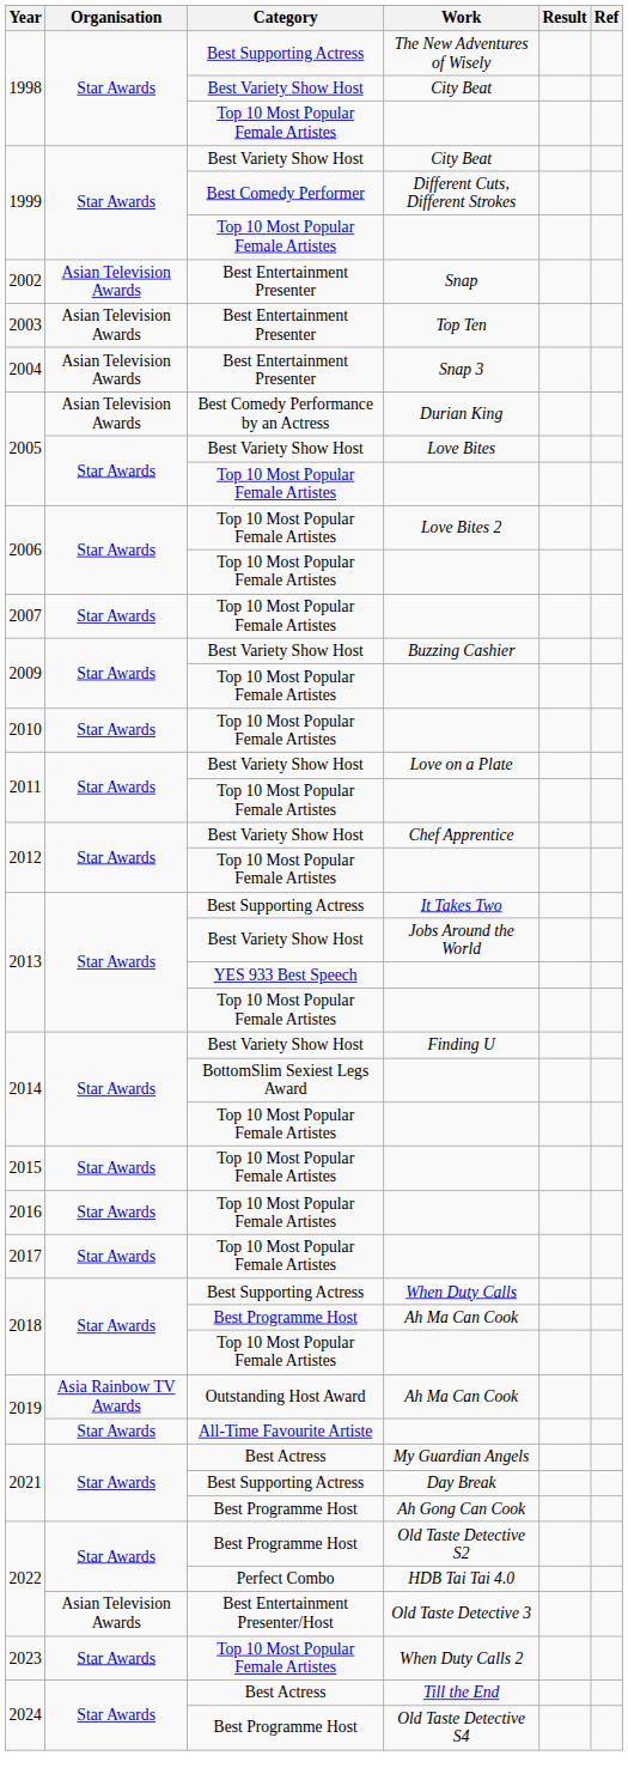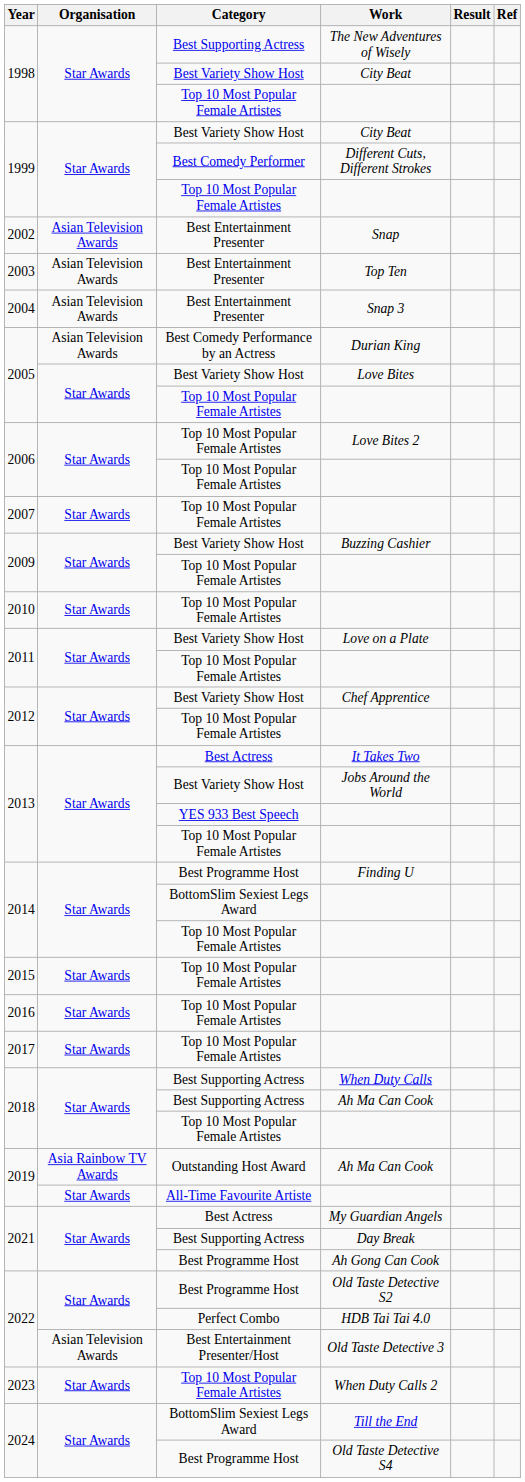 <table class="wikitable sortable" style="text-align: center;">
 <tr>
 <th>Year</th>
 <th>Organisation</th>
 <th>Category</th>
 <th>Work</th>
 <th>Result</th>
 <th class="unsortable">Ref</th>
 </tr>
 <tr>
 <td rowspan="3">1998</td>
 <td rowspan="3"><a href='#'>Star Awards</a></td>
 <td><a href='#'>Best Supporting Actress</a></td>
 <td><em>The New Adventures of Wisely</em> </td>
 <td></td>
 <td></td>
 </tr>
 <tr>
 <td><a href='#'>Best Variety Show Host</a></td>
 <td><em>City Beat</em></td>
 <td></td>
 <td></td>
 </tr>
 <tr>
 <td><a href='#'>Top 10 Most Popular Female Artistes</a></td>
 <td></td>
 <td></td>
 <td></td>
 </tr>
 <tr>
 <td rowspan="3">1999</td>
 <td rowspan="3"><a href='#'>Star Awards</a></td>
 <td>Best Variety Show Host</td>
 <td><em>City Beat</em></td>
 <td></td>
 <td></td>
 </tr>
 <tr>
 <td><a href='#'>Best Comedy Performer</a></td>
 <td><em>Different Cuts, Different Strokes</em></td>
 <td></td>
 <td></td>
 </tr>
 <tr>
 <td><a href='#'>Top 10 Most Popular Female Artistes</a></td>
 <td></td>
 <td></td>
 <td></td>
 </tr>
 <tr>
 <td>2002</td>
 <td><a href='#'>Asian Television Awards</a></td>
 <td>Best Entertainment Presenter</td>
 <td><em>Snap</em></td>
 <td></td>
 <td></td>
 </tr>
 <tr>
 <td>2003</td>
 <td>Asian Television Awards</td>
 <td>Best Entertainment Presenter</td>
 <td><em>Top Ten</em></td>
 <td></td>
 <td></td>
 </tr>
 <tr>
 <td>2004</td>
 <td>Asian Television Awards</td>
 <td>Best Entertainment Presenter</td>
 <td><em>Snap 3</em></td>
 <td></td>
 <td></td>
 </tr>
 <tr>
 <td rowspan="3">2005</td>
 <td>Asian Television Awards</td>
 <td>Best Comedy Performance by an Actress</td>
 <td><em>Durian King</em></td>
 <td></td>
 <td></td>
 </tr>
 <tr>
 <td rowspan="2"><a href='#'>Star Awards</a></td>
 <td>Best Variety Show Host</td>
 <td><em>Love Bites</em></td>
 <td></td>
 <td></td>
 </tr>
 <tr>
 <td><a href='#'>Top 10 Most Popular Female Artistes</a></td>
 <td></td>
 <td></td>
 <td></td>
 </tr>
 <tr>
 <td rowspan="2">2006</td>
 <td rowspan="2"><a href='#'>Star Awards</a></td>
 <td>Top 10 Most Popular Female Artistes</td>
 <td><em>Love Bites 2</em></td>
 <td></td>
 <td></td>
 </tr>
 <tr>
 <td>Top 10 Most Popular Female Artistes</td>
 <td></td>
 <td></td>
 <td></td>
 </tr>
 <tr>
 <td>2007</td>
 <td><a href='#'>Star Awards</a></td>
 <td>Top 10 Most Popular Female Artistes</td>
 <td></td>
 <td></td>
 <td></td>
 </tr>
 <tr>
 <td rowspan="2">2009</td>
 <td rowspan="2"><a href='#'>Star Awards</a></td>
 <td>Best Variety Show Host</td>
 <td><em>Buzzing Cashier</em></td>
 <td></td>
 <td></td>
 </tr>
 <tr>
 <td>Top 10 Most Popular Female Artistes</td>
 <td></td>
 <td></td>
 <td></td>
 </tr>
 <tr>
 <td>2010</td>
 <td><a href='#'>Star Awards</a></td>
 <td>Top 10 Most Popular Female Artistes</td>
 <td></td>
 <td></td>
 <td></td>
 </tr>
 <tr>
 <td rowspan="2">2011</td>
 <td rowspan="2"><a href='#'>Star Awards</a></td>
 <td>Best Variety Show Host</td>
 <td><em>Love on a Plate</em></td>
 <td></td>
 <td></td>
 </tr>
 <tr>
 <td>Top 10 Most Popular Female Artistes</td>
 <td></td>
 <td></td>
 <td></td>
 </tr>
 <tr>
 <td rowspan="2">2012</td>
 <td rowspan="2"><a href='#'>Star Awards</a></td>
 <td>Best Variety Show Host</td>
 <td><em>Chef Apprentice</em></td>
 <td></td>
 <td></td>
 </tr>
 <tr>
 <td>Top 10 Most Popular Female Artistes</td>
 <td></td>
 <td></td>
 <td></td>
 </tr>
 <tr>
 <td rowspan="4">2013</td>
 <td rowspan="4"><a href='#'>Star Awards</a></td>
-<td>Best Supporting Actress</td>
+<td><a href='#'>Best Actress</a></td>
 <td><em><a href='#'>It Takes Two</a></em> </td>
 <td></td>
 <td></td>
 </tr>
 <tr>
 <td>Best Variety Show Host</td>
 <td><em>Jobs Around the World</em></td>
 <td></td>
 <td></td>
 </tr>
 <tr>
 <td><a href='#'>YES 933 Best Speech</a></td>
 <td></td>
 <td></td>
 <td></td>
 </tr>
 <tr>
 <td>Top 10 Most Popular Female Artistes</td>
 <td></td>
 <td></td>
 <td></td>
 </tr>
 <tr>
 <td rowspan="3">2014</td>
 <td rowspan="3"><a href='#'>Star Awards</a></td>
-<td>Best Variety Show Host</td>
+<td>Best Programme Host</td>
 <td><em>Finding U</em></td>
 <td></td>
 <td></td>
 </tr>
 <tr>
 <td>BottomSlim Sexiest Legs Award</td>
 <td></td>
 <td></td>
 <td></td>
 </tr>
 <tr>
 <td>Top 10 Most Popular Female Artistes</td>
 <td></td>
 <td></td>
 <td></td>
 </tr>
 <tr>
 <td>2015</td>
 <td><a href='#'>Star Awards</a></td>
 <td>Top 10 Most Popular Female Artistes</td>
 <td></td>
 <td></td>
 <td></td>
 </tr>
 <tr>
 <td>2016</td>
 <td><a href='#'>Star Awards</a></td>
 <td>Top 10 Most Popular Female Artistes</td>
 <td></td>
 <td></td>
 <td></td>
 </tr>
 <tr>
 <td>2017</td>
 <td><a href='#'>Star Awards</a></td>
 <td>Top 10 Most Popular Female Artistes</td>
 <td></td>
 <td></td>
 <td></td>
 </tr>
 <tr>
 <td rowspan="3">2018</td>
 <td rowspan="3"><a href='#'>Star Awards</a></td>
 <td>Best Supporting Actress</td>
 <td><em><a href='#'>When Duty Calls</a></em> </td>
 <td></td>
 <td></td>
 </tr>
 <tr>
-<td><a href='#'>Best Programme Host</a></td>
+<td>Best Supporting Actress</td>
 <td><em>Ah Ma Can Cook</em></td>
 <td></td>
 <td></td>
 </tr>
 <tr>
 <td>Top 10 Most Popular Female Artistes</td>
 <td></td>
 <td></td>
 <td></td>
 </tr>
 <tr>
 <td rowspan="2">2019</td>
 <td><a href='#'>Asia Rainbow TV Awards</a></td>
 <td>Outstanding Host Award</td>
 <td><em>Ah Ma Can Cook</em></td>
 <td></td>
 <td></td>
 </tr>
 <tr>
 <td><a href='#'>Star Awards</a></td>
 <td><a href='#'>All-Time Favourite Artiste</a></td>
 <td></td>
 <td></td>
 <td></td>
 </tr>
 <tr>
 <td rowspan="3">2021</td>
 <td rowspan="3"><a href='#'>Star Awards</a></td>
 <td>Best Actress</td>
 <td><em>My Guardian Angels</em> </td>
 <td></td>
 <td></td>
 </tr>
 <tr>
 <td>Best Supporting Actress</td>
 <td><em>Day Break</em> </td>
 <td></td>
 <td></td>
 </tr>
 <tr>
 <td>Best Programme Host</td>
 <td><em>Ah Gong Can Cook</em></td>
 <td></td>
 <td></td>
 </tr>
 <tr>
 <td rowspan="3">2022</td>
 <td rowspan="2"><a href='#'>Star Awards</a></td>
 <td>Best Programme Host</td>
 <td><em>Old Taste Detective S2</em></td>
 <td></td>
 <td></td>
 </tr>
 <tr>
 <td>Perfect Combo </td>
 <td><em>HDB Tai Tai 4.0</em></td>
 <td></td>
 <td></td>
 </tr>
 <tr>
 <td>Asian Television Awards</td>
 <td>Best Entertainment Presenter/Host</td>
 <td><em>Old Taste Detective 3</em></td>
 <td></td>
 <td></td>
 </tr>
 <tr>
 <td>2023</td>
 <td><a href='#'>Star Awards</a></td>
 <td><a href='#'>Top 10 Most Popular Female Artistes</a></td>
 <td><em>When Duty Calls 2</em> </td>
 <td></td>
 <td></td>
 </tr>
 <tr>
 <td rowspan="2">2024</td>
 <td rowspan="2"><a href='#'>Star Awards</a></td>
-<td>Best Actress</td>
+<td>BottomSlim Sexiest Legs Award</td>
 <td><a href='#'><em>Till the End</em></a>  </td>
 <td></td>
 <td></td>
 </tr>
 <tr>
 <td>Best Programme Host</td>
 <td><em>Old Taste Detective S4</em></td>
 <td></td>
 <td></td>
 </tr>
 </table>
